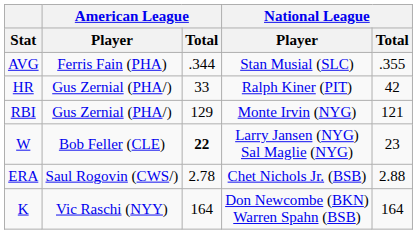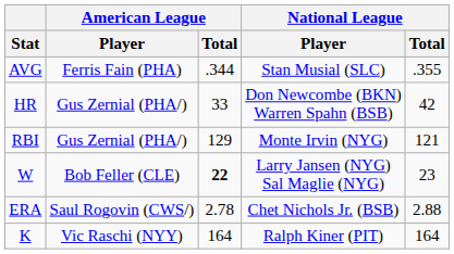 <table class="wikitable" style="text-align:center;">
 <tr>
 <th></th>
 <th colspan="2"><a href='#'>American League</a></th>
 <th colspan="2"><a href='#'>National League</a></th>
 </tr>
 <tr>
 <th>Stat</th>
 <th>Player</th>
 <th>Total</th>
 <th>Player</th>
 <th>Total</th>
 </tr>
 <tr>
 <td><a href='#'>AVG</a></td>
 <td><a href='#'>Ferris Fain</a> (<a href='#'>PHA</a>)</td>
 <td>.344</td>
 <td><a href='#'>Stan Musial</a> (<a href='#'>SLC</a>)</td>
 <td>.355</td>
 </tr>
 <tr>
 <td><a href='#'>HR</a></td>
 <td><a href='#'>Gus Zernial</a> (<a href='#'>PHA</a>/)</td>
 <td>33</td>
-<td><a href='#'>Ralph Kiner</a> (<a href='#'>PIT</a>)</td>
+<td><a href='#'>Don Newcombe</a> (<a href='#'>BKN</a>)<br><a href='#'>Warren Spahn</a> (<a href='#'>BSB</a>)</td>
 <td>42</td>
 </tr>
 <tr>
 <td><a href='#'>RBI</a></td>
 <td><a href='#'>Gus Zernial</a> (<a href='#'>PHA</a>/)</td>
 <td>129</td>
 <td><a href='#'>Monte Irvin</a> (<a href='#'>NYG</a>)</td>
 <td>121</td>
 </tr>
 <tr>
 <td><a href='#'>W</a></td>
 <td><a href='#'>Bob Feller</a> (<a href='#'>CLE</a>)</td>
 <td><strong>22</strong></td>
 <td><a href='#'>Larry Jansen</a> (<a href='#'>NYG</a>)<br><a href='#'>Sal Maglie</a> (<a href='#'>NYG</a>)</td>
 <td>23</td>
 </tr>
 <tr>
 <td><a href='#'>ERA</a></td>
 <td><a href='#'>Saul Rogovin</a> (<a href='#'>CWS</a>/)</td>
 <td>2.78</td>
 <td><a href='#'>Chet Nichols Jr.</a> (<a href='#'>BSB</a>)</td>
 <td>2.88</td>
 </tr>
 <tr>
 <td><a href='#'>K</a></td>
 <td><a href='#'>Vic Raschi</a> (<a href='#'>NYY</a>)</td>
 <td>164</td>
-<td><a href='#'>Don Newcombe</a> (<a href='#'>BKN</a>)<br><a href='#'>Warren Spahn</a> (<a href='#'>BSB</a>)</td>
+<td><a href='#'>Ralph Kiner</a> (<a href='#'>PIT</a>)</td>
 <td>164</td>
 </tr>
 </table>
